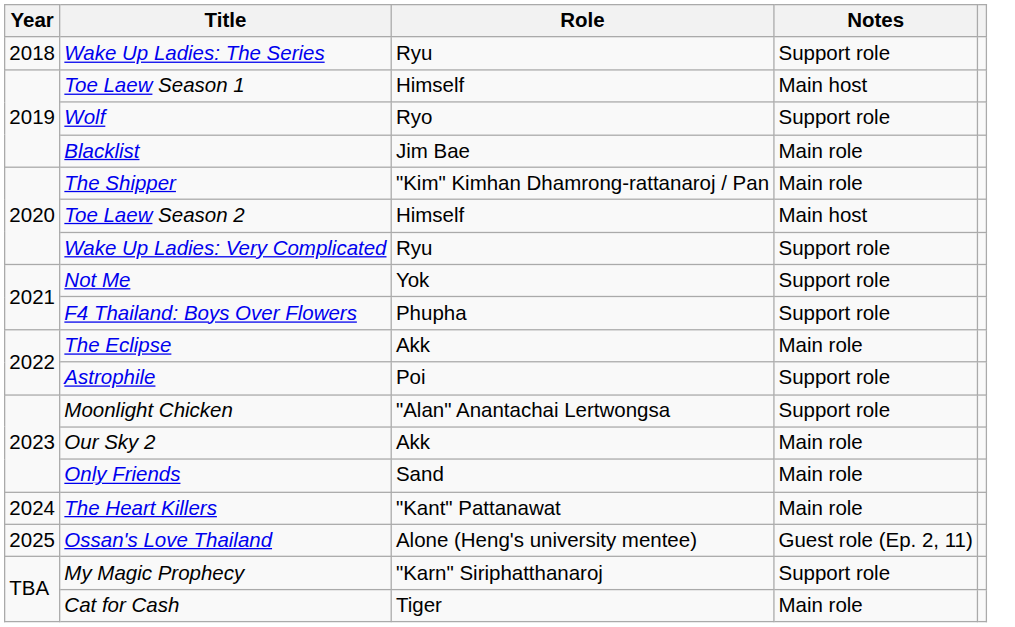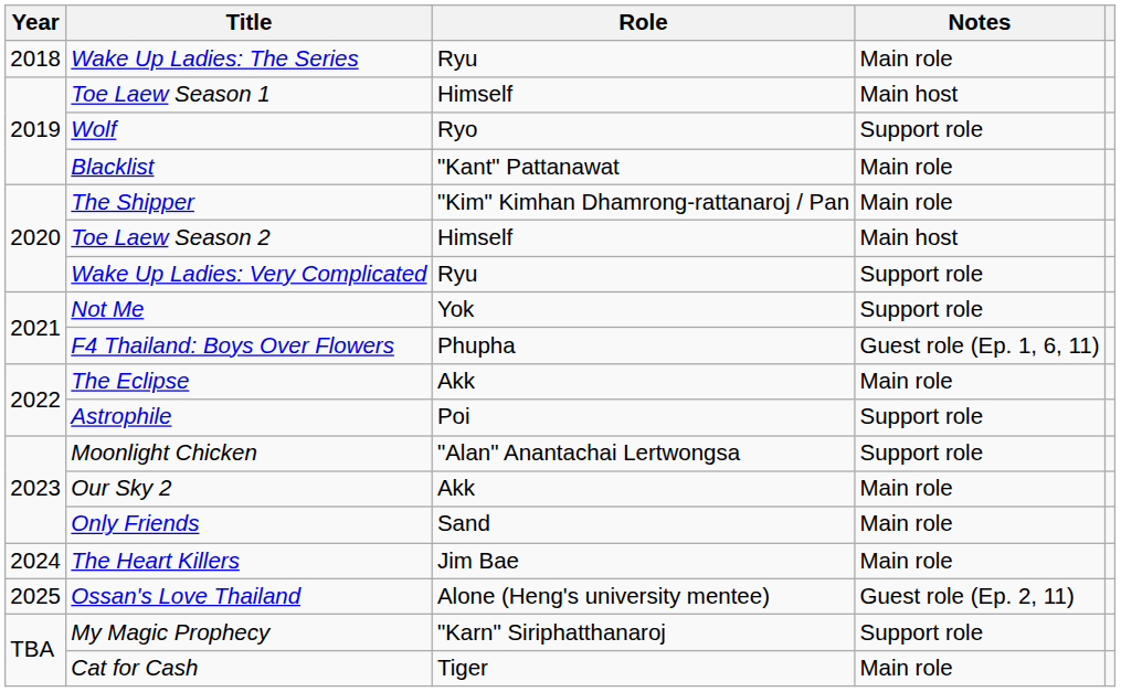 <table class="wikitable sortable plainrowheaders">
 <tr>
 <th scope="col">Year</th>
 <th scope="col">Title</th>
 <th scope="col">Role</th>
 <th scope="col" class="unsortable">Notes</th>
 <th scope="col" class="unsortable"></th>
 </tr>
 <tr>
 <td>2018</td>
 <td><em><a href='#'>Wake Up Ladies: The Series</a></em></td>
 <td>Ryu</td>
-<td>Support role</td>
+<td>Main role</td>
 <td style="text-align: center;"></td>
 </tr>
 <tr>
 <td rowspan="3">2019</td>
 <td><em><a href='#'>Toe Laew</a> Season 1</em></td>
 <td>Himself</td>
 <td>Main host</td>
 <td style="text-align: center;"></td>
 </tr>
 <tr>
 <td><em><a href='#'>Wolf</a></em></td>
 <td>Ryo</td>
 <td>Support role</td>
 <td style="text-align: center;"></td>
 </tr>
 <tr>
 <td><em><a href='#'>Blacklist</a></em></td>
-<td>Jim Bae</td>
+<td>"Kant" Pattanawat</td>
 <td>Main role</td>
 <td style="text-align: center;"><br></td>
 </tr>
 <tr>
 <td rowspan="3">2020</td>
 <td><em><a href='#'>The Shipper</a></em></td>
 <td>"Kim" Kimhan Dhamrong-rattanaroj / Pan</td>
 <td>Main role</td>
 <td style="text-align: center;"></td>
 </tr>
 <tr>
 <td><em><a href='#'>Toe Laew</a> Season 2</em></td>
 <td>Himself</td>
 <td>Main host</td>
 <td style="text-align: center;"></td>
 </tr>
 <tr>
 <td><em><a href='#'>Wake Up Ladies: Very Complicated</a></em></td>
 <td>Ryu</td>
 <td>Support role</td>
 <td style="text-align: center;"></td>
 </tr>
 <tr>
 <td rowspan="2">2021</td>
 <td><em><a href='#'>Not Me</a></em></td>
 <td>Yok</td>
 <td>Support role</td>
 <td style="text-align: center;"></td>
 </tr>
 <tr>
 <td><em><a href='#'>F4 Thailand: Boys Over Flowers</a></em></td>
 <td>Phupha</td>
-<td>Support role</td>
+<td>Guest role (Ep. 1, 6, 11)</td>
 <td style="text-align: center;"><br></td>
 </tr>
 <tr>
 <td rowspan="2">2022</td>
 <td><em><a href='#'>The Eclipse</a></em></td>
 <td>Akk</td>
 <td>Main role</td>
 <td style="text-align: center;"></td>
 </tr>
 <tr>
 <td><em><a href='#'>Astrophile</a></em></td>
 <td>Poi</td>
 <td>Support role</td>
 <td style="text-align: center;"></td>
 </tr>
 <tr>
 <td rowspan="3">2023</td>
 <td><em>Moonlight Chicken</em></td>
 <td>"Alan" Anantachai Lertwongsa</td>
 <td>Support role</td>
 <td style="text-align: center;"></td>
 </tr>
 <tr>
 <td><em>Our Sky 2</em></td>
 <td>Akk</td>
 <td>Main role</td>
 <td style="text-align: center;"></td>
 </tr>
 <tr>
 <td><em><a href='#'>Only Friends</a></em></td>
 <td>Sand</td>
 <td>Main role</td>
 <td style="text-align: center;"></td>
 </tr>
 <tr>
 <td>2024</td>
 <td><em><a href='#'>The Heart Killers</a></em></td>
-<td>"Kant" Pattanawat</td>
+<td>Jim Bae</td>
 <td>Main role</td>
 <td></td>
 </tr>
 <tr>
 <td>2025</td>
 <td><em><a href='#'>Ossan's Love Thailand</a></em></td>
 <td>Alone (Heng's university mentee)</td>
 <td>Guest role (Ep. 2, 11)</td>
 <td></td>
 </tr>
 <tr>
 <td rowspan="2">TBA</td>
 <td><em>My Magic Prophecy</em></td>
 <td>"Karn" Siriphatthanaroj</td>
 <td>Support role</td>
 <td></td>
 </tr>
 <tr>
 <td><em>Cat for Cash</em></td>
 <td>Tiger</td>
 <td>Main role</td>
 <td></td>
 </tr>
 </table>
